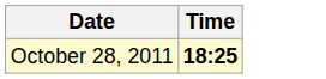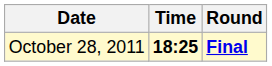 <table class="wikitable">
 <tr>
 <th>Date</th>
 <th>Time</th>
+<th>Round</th>
 </tr>
 <tr style=background:lemonchiffon>
 <td>October 28, 2011</td>
 <td><strong>18:25</strong></td>
+<td><strong><a href='#'>Final</a></strong></td>
 </tr>
 </table>
